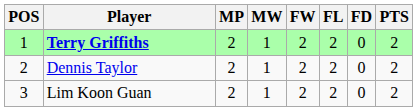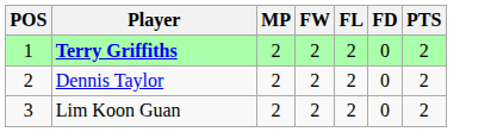 <table class="wikitable" style="text-align: center;">
 <tr>
 <th width=20>POS</th>
 <th width=165>Player</th>
 <th width=20>MP</th>
-<th width=20>MW</th>
 <th width=20>FW</th>
 <th width=20>FL</th>
 <th width=20>FD</th>
 <th width=20>PTS</th>
 </tr>
 <tr style="background:#aaffaa;">
 <td>1</td>
 <td style="text-align:left;"> <strong><a href='#'>Terry Griffiths</a></strong></td>
 <td>2</td>
-<td>1</td>
 <td>2</td>
 <td>2</td>
 <td>0</td>
 <td>2</td>
 </tr>
 <tr>
 <td>2</td>
 <td style="text-align:left;"> <a href='#'>Dennis Taylor</a></td>
 <td>2</td>
-<td>1</td>
 <td>2</td>
 <td>2</td>
 <td>0</td>
 <td>2</td>
 </tr>
 <tr>
 <td>3</td>
 <td style="text-align:left;"> Lim Koon Guan</td>
 <td>2</td>
-<td>1</td>
 <td>2</td>
 <td>2</td>
 <td>0</td>
 <td>2</td>
 </tr>
 </table>
